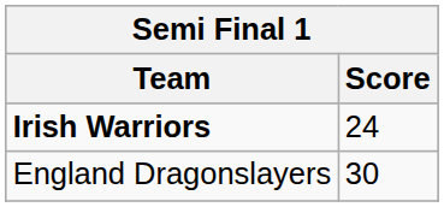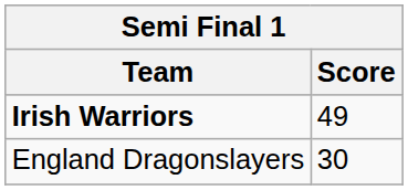 <table class="wikitable">
 <tr>
 <th colspan="2">Semi Final 1</th>
 </tr>
 <tr>
 <th>Team</th>
 <th>Score</th>
 </tr>
 <tr>
 <td><strong>Irish Warriors</strong></td>
-<td>24</td>
+<td>49</td>
 </tr>
 <tr>
 <td>England Dragonslayers</td>
 <td>30</td>
 </tr>
 </table>
